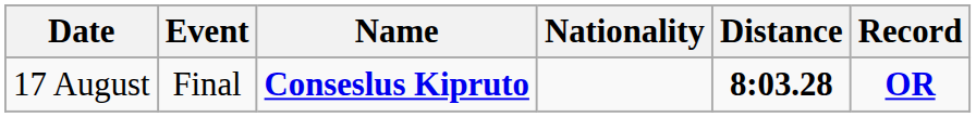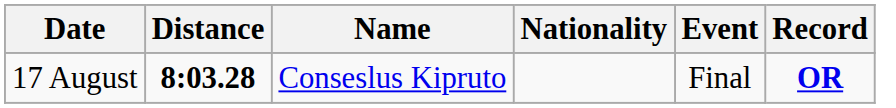 <table class=wikitable style=text-align:center>
 <tr>
 <th>Date</th>
-<th>Event</th>
+<th>Distance</th>
 <th>Name</th>
 <th>Nationality</th>
-<th>Distance</th>
+<th>Event</th>
 <th>Record</th>
 </tr>
 <tr>
 <td>17 August</td>
+<td><strong>8:03.28</strong></td>
+<td align=left><a href='#'>Conseslus Kipruto</a></td>
+<td align=left></td>
 <td>Final</td>
-<td align=left><strong><a href='#'>Conseslus Kipruto</a></strong></td>
-<td align=left></td>
-<td><strong>8:03.28</strong></td>
 <td><strong><a href='#'>OR</a></strong></td>
 </tr>
 </table>
